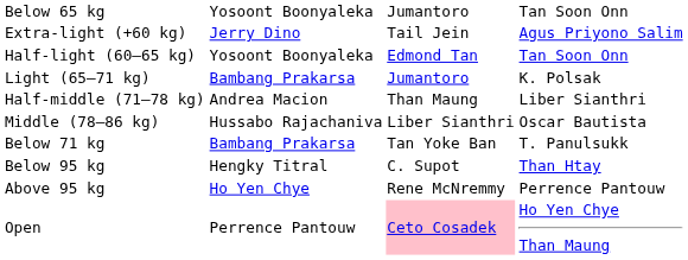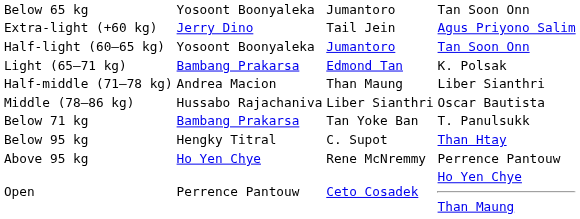 <table>
 <tr>
 <td>Below 65 kg</td>
 <td> Yosoont Boonyaleka</td>
 <td> Jumantoro</td>
 <td> Tan Soon Onn</td>
 </tr>
 <tr>
 <td>Extra-light (+60 kg)</td>
 <td> <a href='#'>Jerry Dino</a></td>
 <td> Tail Jein</td>
 <td> <a href='#'>Agus Priyono Salim</a></td>
 </tr>
 <tr>
 <td>Half-light (60–65 kg)</td>
 <td> Yosoont Boonyaleka</td>
-<td> <a href='#'>Edmond Tan</a></td>
+<td> <a href='#'>Jumantoro</a></td>
 <td> <a href='#'>Tan Soon Onn</a></td>
 </tr>
 <tr>
 <td>Light (65–71 kg)</td>
 <td> <a href='#'>Bambang Prakarsa</a></td>
-<td> <a href='#'>Jumantoro</a></td>
+<td> <a href='#'>Edmond Tan</a></td>
 <td> K. Polsak</td>
 </tr>
 <tr>
 <td>Half-middle (71–78 kg)</td>
 <td> Andrea Macion</td>
 <td> Than Maung</td>
 <td> Liber Sianthri</td>
 </tr>
 <tr>
 <td>Middle (78–86 kg)</td>
 <td> Hussabo Rajachaniva</td>
 <td> Liber Sianthri</td>
 <td> Oscar Bautista</td>
 </tr>
 <tr>
 <td>Below 71 kg</td>
 <td> <a href='#'>Bambang Prakarsa</a></td>
 <td> Tan Yoke Ban</td>
 <td> T. Panulsukk</td>
 </tr>
 <tr>
 <td>Below 95 kg</td>
 <td> Hengky Titral</td>
 <td> C. Supot</td>
 <td> <a href='#'>Than Htay</a></td>
 </tr>
 <tr>
 <td>Above 95 kg</td>
 <td> <a href='#'>Ho Yen Chye</a></td>
 <td> Rene McNremmy</td>
 <td> Perrence Pantouw</td>
 </tr>
 <tr>
 <td>Open</td>
 <td> Perrence Pantouw</td>
-<td style="background: pink;"> <a href='#'>Ceto Cosadek</a></td>
+<td> <a href='#'>Ceto Cosadek</a></td>
 <td> <a href='#'>Ho Yen Chye</a><br><hr>  <a href='#'>Than Maung</a></td>
 </tr>
 </table>
